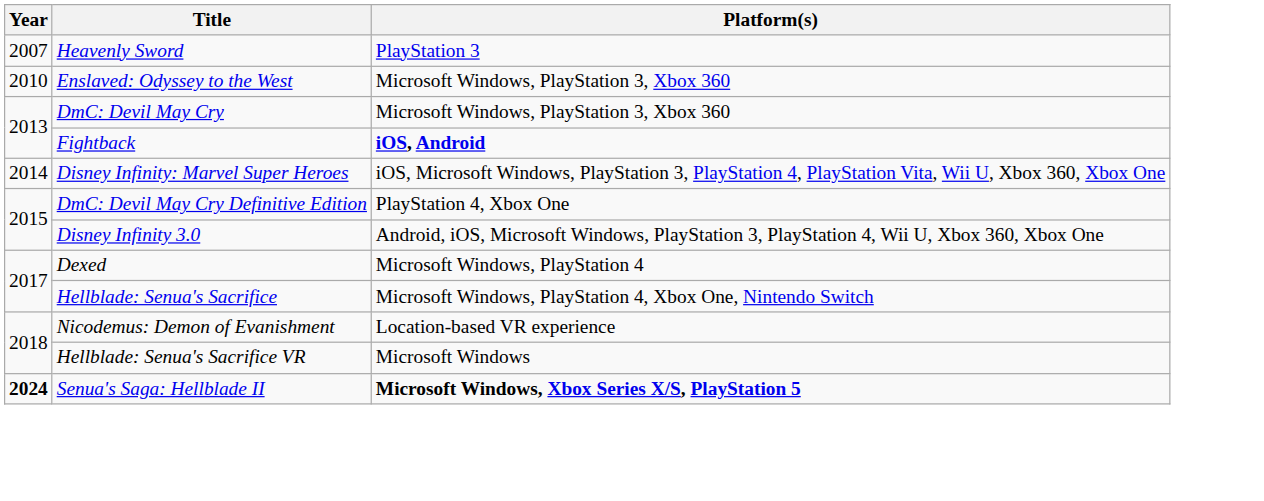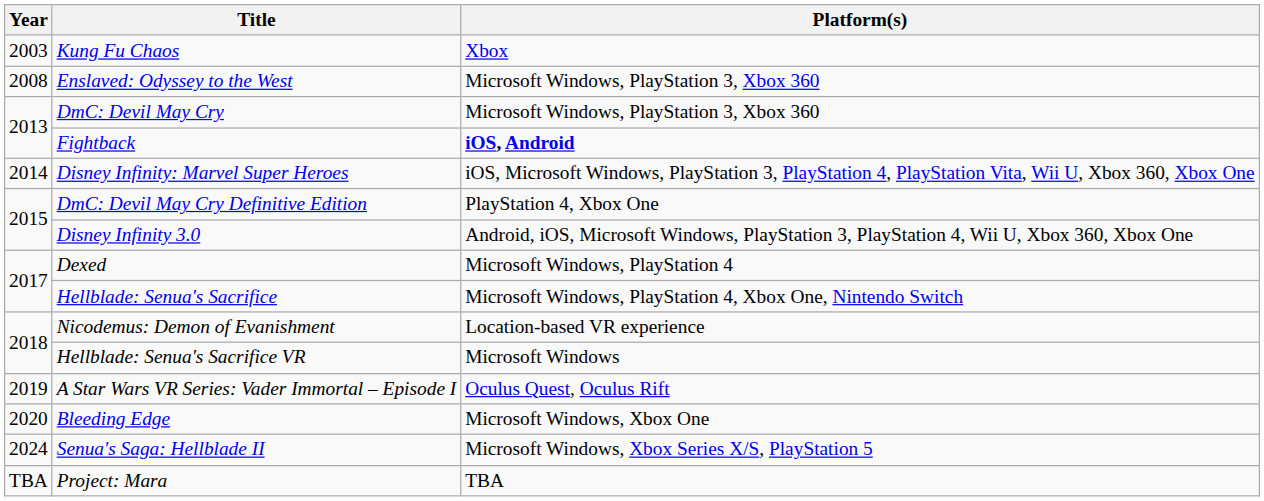 <table class="wikitable sortable">
 <tr>
 <th>Year</th>
 <th>Title</th>
 <th>Platform(s)</th>
 </tr>
 <tr>
-<td>2007</td>
-<td><em><a href='#'>Heavenly Sword</a></em></td>
-<td><a href='#'>PlayStation 3</a></td>
+<td>2003</td>
+<td><em><a href='#'>Kung Fu Chaos</a></em></td>
+<td><a href='#'>Xbox</a></td>
 </tr>
 <tr>
-<td>2010</td>
+<td>2008</td>
 <td><em><a href='#'>Enslaved: Odyssey to the West</a></em></td>
 <td>Microsoft Windows, PlayStation 3, <a href='#'>Xbox 360</a></td>
 </tr>
 <tr>
 <td rowspan="2">2013</td>
 <td><em><a href='#'>DmC: Devil May Cry</a></em></td>
 <td>Microsoft Windows, PlayStation 3, Xbox 360</td>
 </tr>
 <tr>
 <td><em><a href='#'>Fightback</a></em></td>
 <td><strong><a href='#'>iOS</a>, <a href='#'>Android</a></strong></td>
 </tr>
 <tr>
 <td>2014</td>
 <td><em><a href='#'>Disney Infinity: Marvel Super Heroes</a></em></td>
 <td>iOS, Microsoft Windows, PlayStation 3, <a href='#'>PlayStation 4</a>, <a href='#'>PlayStation Vita</a>, <a href='#'>Wii U</a>, Xbox 360, <a href='#'>Xbox One</a></td>
 </tr>
 <tr>
 <td rowspan="2">2015</td>
 <td><em><a href='#'>DmC: Devil May Cry Definitive Edition</a></em></td>
 <td>PlayStation 4, Xbox One</td>
 </tr>
 <tr>
 <td><em><a href='#'>Disney Infinity 3.0</a></em></td>
 <td>Android, iOS, Microsoft Windows, PlayStation 3, PlayStation 4, Wii U, Xbox 360, Xbox One</td>
 </tr>
 <tr>
 <td rowspan="2">2017</td>
 <td><em>Dexed</em></td>
 <td>Microsoft Windows, PlayStation 4</td>
 </tr>
 <tr>
 <td><em><a href='#'>Hellblade: Senua's Sacrifice</a></em></td>
 <td>Microsoft Windows, PlayStation 4, Xbox One, <a href='#'>Nintendo Switch</a></td>
 </tr>
 <tr>
 <td rowspan="2">2018</td>
 <td><em>Nicodemus: Demon of Evanishment</em></td>
 <td>Location-based VR experience</td>
 </tr>
 <tr>
 <td><em>Hellblade: Senua's Sacrifice VR</em></td>
 <td>Microsoft Windows</td>
 </tr>
 <tr>
-<td><strong>2024</strong></td>
+<td>2019</td>
+<td><em>A Star Wars VR Series: Vader Immortal – Episode I</em></td>
+<td><a href='#'>Oculus Quest</a>, <a href='#'>Oculus Rift</a></td>
+</tr>
+<tr>
+<td>2020</td>
+<td><em><a href='#'>Bleeding Edge</a></em></td>
+<td>Microsoft Windows, Xbox One</td>
+</tr>
+<tr>
+<td>2024</td>
 <td><em><a href='#'>Senua's Saga: Hellblade II</a></em></td>
-<td><strong>Microsoft Windows, <a href='#'>Xbox Series X/S</a>, <a href='#'>PlayStation 5</a></strong></td>
+<td>Microsoft Windows, <a href='#'>Xbox Series X/S</a>, <a href='#'>PlayStation 5</a></td>
+</tr>
+<tr>
+<td>TBA</td>
+<td><em>Project: Mara</em></td>
+<td>TBA</td>
 </tr>
 </table>
